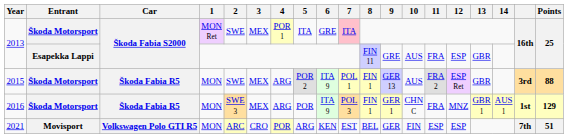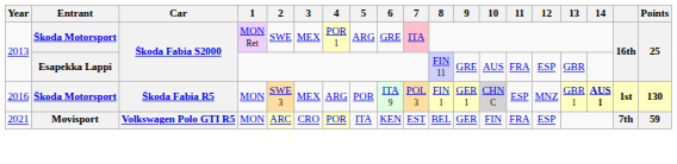 <table class="wikitable" style="text-align:center; font-size:85%">
 <tr>
 <th>Year</th>
 <th>Entrant</th>
 <th>Car</th>
 <th>1</th>
 <th>2</th>
 <th>3</th>
 <th>4</th>
 <th>5</th>
 <th>6</th>
 <th>7</th>
 <th>8</th>
 <th>9</th>
 <th>10</th>
 <th>11</th>
 <th>12</th>
 <th>13</th>
 <th>14</th>
 <th></th>
 <th>Points</th>
 </tr>
 <tr>
 <td rowspan="2"><a href='#'>2013</a></td>
 <th nowrap><a href='#'>Škoda Motorsport</a></th>
 <th rowspan="2"nowrap><a href='#'>Škoda Fabia S2000</a></th>
 <td style="background:#efcfff;"><a href='#'>MON</a><br><small>Ret</small></td>
 <td><a href='#'>SWE</a></td>
 <td><a href='#'>MEX</a></td>
 <td style="background:#ffffbf;"><a href='#'>POR</a><br><small>1</small></td>
-<td><a href='#'>ITA</a></td>
+<td><a href='#'>ARG</a></td>
 <td><a href='#'>GRE</a></td>
 <td style="background: pink;"><a href='#'>ITA</a></td>
 <td colspan=7></td>
 <th rowspan="2">16th</th>
 <th rowspan="2">25</th>
 </tr>
 <tr>
 <th nowrap>Esapekka Lappi</th>
 <td colspan=7></td>
 <td style="background:#cfcfff;"><a href='#'>FIN</a><br><small>11</small></td>
 <td><a href='#'>GRE</a></td>
 <td><a href='#'>AUS</a></td>
 <td><a href='#'>FRA</a></td>
 <td><a href='#'>ESP</a></td>
 <td><a href='#'>GBR</a></td>
 <td></td>
 </tr>
 <tr>
-<td><a href='#'>2015</a></td>
-<th nowrap><a href='#'>Škoda Motorsport</a></th>
-<th nowrap><a href='#'>Škoda Fabia R5</a></th>
-<td><a href='#'>MON</a></td>
-<td><a href='#'>SWE</a></td>
-<td><a href='#'>MEX</a></td>
-<td><a href='#'>ARG</a></td>
-<td style="background:#DFDFDF;"><a href='#'>POR</a><br><small>2</small></td>
-<td style="background:#dfffdf;"><a href='#'>ITA</a><br><small>9</small></td>
-<td style="background:#ffffbf;"><a href='#'>POL</a><br><small>1</small></td>
-<td style="background:#ffffbf;"><a href='#'>FIN</a><br><small>1</small></td>
-<td style="background:#cfcfff;"><a href='#'>GER</a><br><small>13</small></td>
-<td><a href='#'>AUS</a></td>
-<td style="background:#DFDFDF;"><a href='#'>FRA</a><br><small>2</small></td>
-<td style="background:#efcfff;"><a href='#'>ESP</a><br><small>Ret</small></td>
-<td><a href='#'>GBR</a></td>
-<td></td>
-<td style="background:#ffdf9f;"><strong>3rd</strong></td>
-<td style="background:#ffdf9f;"><strong>88</strong></td>
-</tr>
-<tr>
 <td><a href='#'>2016</a></td>
 <th nowrap><a href='#'>Škoda Motorsport</a></th>
 <th nowrap><a href='#'>Škoda Fabia R5</a></th>
 <td><a href='#'>MON</a></td>
 <td style="background:#ffdf9f;"><a href='#'>SWE</a><br><small>3</small></td>
 <td><a href='#'>MEX</a></td>
 <td><a href='#'>ARG</a></td>
 <td><a href='#'>POR</a></td>
 <td style="background:#dfffdf;"><a href='#'>ITA</a><br><small>9</small></td>
 <td style="background:#ffdf9f;"><a href='#'>POL</a><br><small>3</small></td>
 <td style="background:#ffffbf;"><a href='#'>FIN</a><br><small>1</small></td>
 <td style="background:#ffffbf;"><a href='#'>GER</a><br><small>1</small></td>
-<td><a href='#'>CHN</a><br><small>C</small></td>
-<td><a href='#'>FRA</a></td>
+<td style="background: lightgrey;"><a href='#'>CHN</a><br><small>C</small></td>
+<td><a href='#'>ESP</a></td>
 <td><a href='#'>MNZ</a></td>
 <td style="background:#ffffbf;"><a href='#'>GBR</a><br><small>1</small></td>
-<td style="background:#ffffbf;"><a href='#'>AUS</a><br><small>1</small></td>
+<td style="background:#ffffbf;"><strong><a href='#'>AUS</a><br><small>1</small></strong></td>
 <td style="background:#FFFFBF;"><strong>1st</strong></td>
-<td style="background:#FFFFBF;"><strong>129</strong></td>
+<td style="background:#FFFFBF;"><strong>130</strong></td>
 </tr>
 <tr>
 <td><a href='#'>2021</a></td>
 <th nowrap>Movisport</th>
 <th nowrap><a href='#'>Volkswagen Polo GTI R5</a></th>
 <td><a href='#'>MON</a></td>
 <td style="background:#ffffbf;"><a href='#'>ARC</a><br></td>
 <td><a href='#'>CRO</a></td>
 <td style="background:#ffffbf;"><a href='#'>POR</a><br></td>
-<td><a href='#'>ARG</a></td>
+<td><a href='#'>ITA</a></td>
 <td><a href='#'>KEN</a></td>
 <td><a href='#'>EST</a></td>
 <td><a href='#'>BEL</a></td>
 <td><a href='#'>GER</a></td>
 <td><a href='#'>FIN</a></td>
-<td><a href='#'>ESP</a></td>
+<td><a href='#'>FRA</a></td>
 <td><a href='#'>ESP</a></td>
 <td colspan=2></td>
 <th>7th</th>
-<th>51</th>
+<th>59</th>
 </tr>
 </table>
